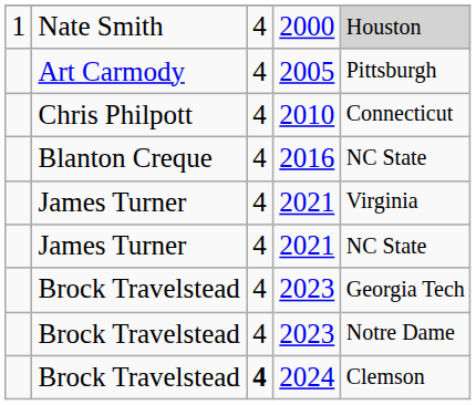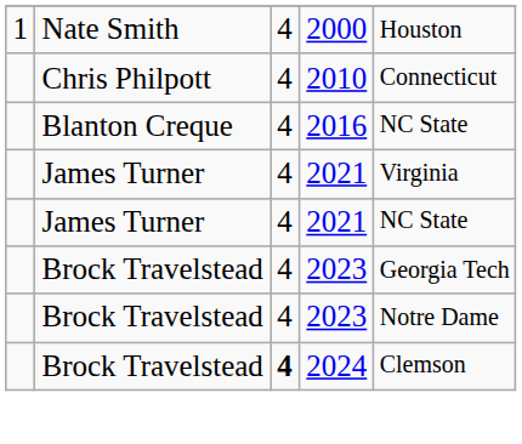 <table class="wikitable">
 <tr>
 </tr>
 <tr>
 <td>1</td>
 <td>Nate Smith</td>
 <td>4</td>
 <td><a href='#'>2000</a></td>
-<td style="background: lightgrey; font-size:80%;">Houston</td>
-</tr>
-<tr>
-<td></td>
-<td><a href='#'>Art Carmody</a></td>
-<td>4</td>
-<td><a href='#'>2005</a></td>
-<td style="font-size:80%;">Pittsburgh</td>
+<td style="font-size:80%;">Houston</td>
 </tr>
 <tr>
 <td></td>
 <td>Chris Philpott</td>
 <td>4</td>
 <td><a href='#'>2010</a></td>
 <td style="font-size:80%;">Connecticut</td>
 </tr>
 <tr>
 <td></td>
 <td>Blanton Creque</td>
 <td>4</td>
 <td><a href='#'>2016</a></td>
 <td style="font-size:80%;">NC State</td>
 </tr>
 <tr>
 <td></td>
 <td>James Turner</td>
 <td>4</td>
 <td><a href='#'>2021</a></td>
 <td style="font-size:80%;">Virginia</td>
 </tr>
 <tr>
 <td></td>
 <td>James Turner</td>
 <td>4</td>
 <td><a href='#'>2021</a></td>
 <td style="font-size:80%;">NC State</td>
 </tr>
 <tr>
 <td></td>
 <td>Brock Travelstead</td>
 <td>4</td>
 <td><a href='#'>2023</a></td>
 <td style="font-size:80%;">Georgia Tech</td>
 </tr>
 <tr>
 <td></td>
 <td>Brock Travelstead</td>
 <td>4</td>
 <td><a href='#'>2023</a></td>
 <td style="font-size:80%;">Notre Dame</td>
 </tr>
 <tr>
 <td></td>
 <td>Brock Travelstead</td>
 <td><strong>4</strong></td>
 <td><a href='#'>2024</a></td>
 <td style="font-size:80%;">Clemson</td>
 </tr>
 </table>
